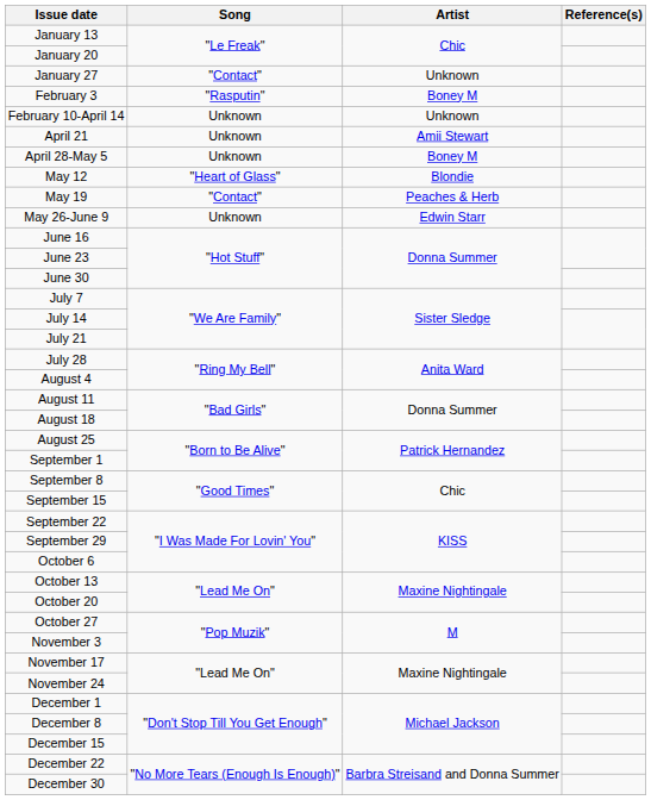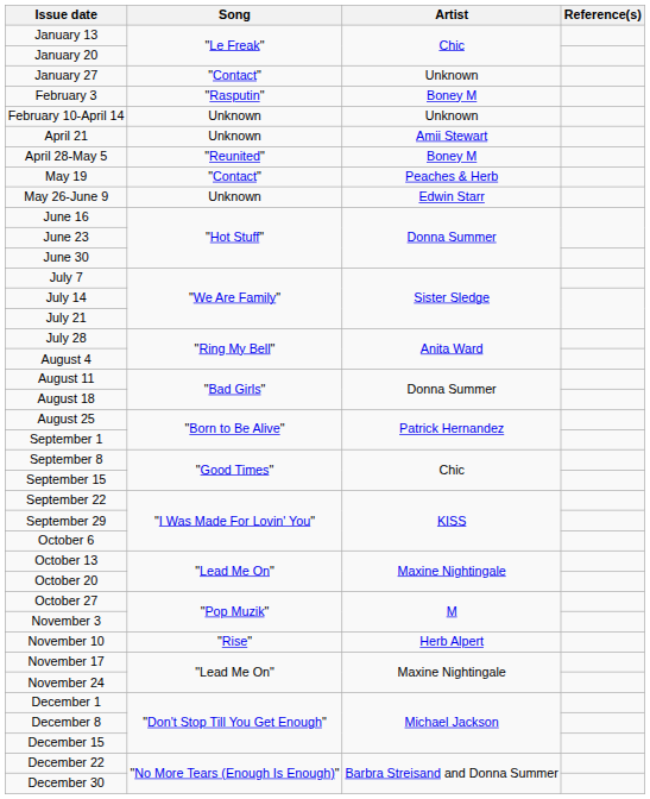 <table class="wikitable" style="text-align:center;">
 <tr>
 <th scope="col">Issue date</th>
 <th scope="col">Song</th>
 <th scope="col">Artist</th>
 <th scope="col">Reference(s)</th>
 </tr>
 <tr>
 <td>January 13</td>
 <td rowspan="2">"<a href='#'>Le Freak</a>"</td>
 <td rowspan="2"><a href='#'>Chic</a></td>
 <td></td>
 </tr>
 <tr>
 <td>January 20</td>
 <td></td>
 </tr>
 <tr>
 <td>January 27</td>
 <td>"<a href='#'>Contact</a>"</td>
 <td>Unknown</td>
 <td></td>
 </tr>
 <tr>
 <td>February 3</td>
 <td>"<a href='#'>Rasputin</a>"</td>
 <td><a href='#'>Boney M</a></td>
 <td></td>
 </tr>
 <tr>
 <td>February 10-April 14</td>
 <td>Unknown</td>
 <td>Unknown</td>
 <td></td>
 </tr>
 <tr>
 <td>April 21</td>
 <td>Unknown</td>
 <td><a href='#'>Amii Stewart</a></td>
 <td></td>
 </tr>
 <tr>
 <td>April 28-May 5</td>
-<td>Unknown</td>
+<td>"<a href='#'>Reunited</a>"</td>
 <td><a href='#'>Boney M</a></td>
-<td></td>
-</tr>
-<tr>
-<td>May 12</td>
-<td>"<a href='#'>Heart of Glass</a>"</td>
-<td><a href='#'>Blondie</a></td>
 <td></td>
 </tr>
 <tr>
 <td>May 19</td>
 <td>"<a href='#'>Contact</a>"</td>
 <td><a href='#'>Peaches & Herb</a></td>
 <td></td>
 </tr>
 <tr>
 <td>May 26-June 9</td>
 <td>Unknown</td>
 <td><a href='#'>Edwin Starr</a></td>
 </tr>
 <tr>
 <td>June 16</td>
 <td rowspan=3>"<a href='#'>Hot Stuff</a>"</td>
 <td rowspan=3><a href='#'>Donna Summer</a></td>
 <td rowspan=2></td>
 </tr>
 <tr>
 <td>June 23</td>
 </tr>
 <tr>
 <td>June 30</td>
 <td></td>
 </tr>
 <tr>
 <td>July 7</td>
 <td rowspan=3>"<a href='#'>We Are Family</a>"</td>
 <td rowspan=3><a href='#'>Sister Sledge</a></td>
 <td></td>
 </tr>
 <tr>
 <td>July 14</td>
 <td rowspan=2></td>
 </tr>
 <tr>
 <td>July 21</td>
 </tr>
 <tr>
 <td>July 28</td>
 <td rowspan="2">"<a href='#'>Ring My Bell</a>"</td>
 <td rowspan="2"><a href='#'>Anita Ward</a></td>
 <td></td>
 </tr>
 <tr>
 <td>August 4</td>
 <td></td>
 </tr>
 <tr>
 <td>August 11</td>
 <td rowspan="2">"<a href='#'>Bad Girls</a>"</td>
 <td rowspan="2">Donna Summer</td>
 <td></td>
 </tr>
 <tr>
 <td>August 18</td>
 <td></td>
 </tr>
 <tr>
 <td>August 25</td>
 <td rowspan="2">"<a href='#'>Born to Be Alive</a>"</td>
 <td rowspan="2"><a href='#'>Patrick Hernandez</a></td>
 <td></td>
 </tr>
 <tr>
 <td>September 1</td>
 <td></td>
 </tr>
 <tr>
 <td>September 8</td>
 <td rowspan="2">"<a href='#'>Good Times</a>"</td>
 <td rowspan="2">Chic</td>
 <td></td>
 </tr>
 <tr>
 <td>September 15</td>
 <td></td>
 </tr>
 <tr>
 <td>September 22</td>
 <td rowspan="3">"<a href='#'>I Was Made For Lovin' You</a>"</td>
 <td rowspan="3"><a href='#'>KISS</a></td>
 <td></td>
 </tr>
 <tr>
 <td>September 29</td>
 <td></td>
 </tr>
 <tr>
 <td>October 6</td>
 <td></td>
 </tr>
 <tr>
 <td>October 13</td>
 <td rowspan=2>"<a href='#'>Lead Me On</a>"</td>
 <td rowspan=2><a href='#'>Maxine Nightingale</a></td>
 <td></td>
 </tr>
 <tr>
 <td>October 20</td>
 <td></td>
 </tr>
 <tr>
 <td>October 27</td>
 <td rowspan=2>"<a href='#'>Pop Muzik</a>"</td>
 <td rowspan=2><a href='#'>M</a></td>
 <td></td>
 </tr>
 <tr>
 <td>November 3</td>
 <td></td>
 </tr>
 <tr>
+<td>November 10</td>
+<td>"<a href='#'>Rise</a>"</td>
+<td><a href='#'>Herb Alpert</a></td>
+<td></td>
+</tr>
+<tr>
 <td>November 17</td>
 <td rowspan=2>"Lead Me On"</td>
 <td rowspan=2>Maxine Nightingale</td>
 <td></td>
 </tr>
 <tr>
 <td>November 24</td>
 <td></td>
 </tr>
 <tr>
 <td>December 1</td>
 <td rowspan=3>"<a href='#'>Don't Stop Till You Get Enough</a>"</td>
 <td rowspan=3><a href='#'>Michael Jackson</a></td>
 <td></td>
 </tr>
 <tr>
 <td>December 8</td>
 <td></td>
 </tr>
 <tr>
 <td>December 15</td>
 <td></td>
 </tr>
 <tr>
 <td>December 22</td>
 <td rowspan=2>"<a href='#'>No More Tears (Enough Is Enough)</a>"</td>
 <td rowspan=2><a href='#'>Barbra Streisand</a> and Donna Summer</td>
 <td></td>
 </tr>
 <tr>
 <td>December 30</td>
 <td></td>
 </tr>
 </table>
